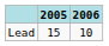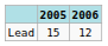 <table class="wikitable" style="text-align: center;">
 <tr>
 <th style="background: #b0e0e6;"></th>
 <th style="background: #b0e0e6;">2005</th>
 <th style="background: #b0e0e6;">2006</th>
 </tr>
 <tr>
 <td align="left">Lead</td>
 <td>15</td>
-<td>10</td>
+<td>12</td>
 </tr>
 </table>
